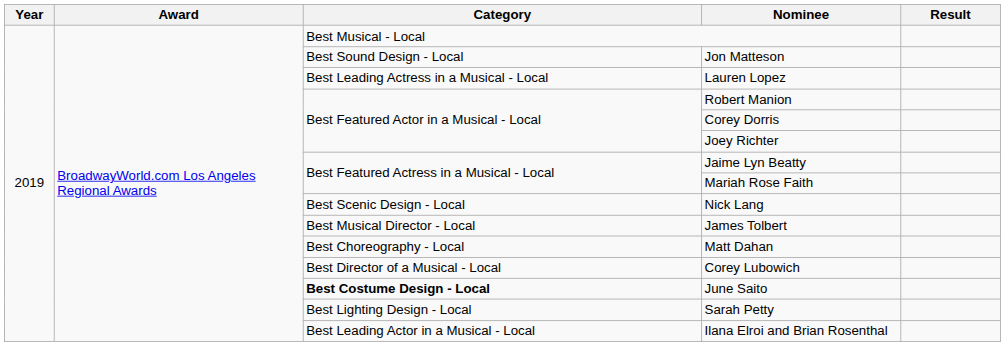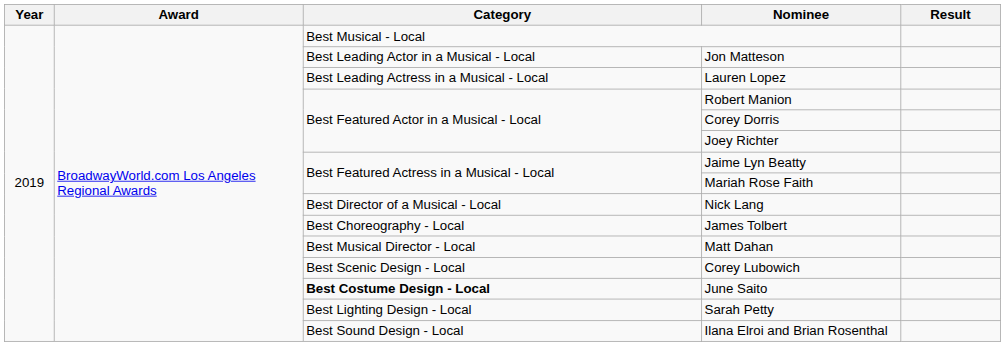 <table class="wikitable" style="width:95%;">
 <tr>
 <th style="width:5%;">Year</th>
 <th style="width:25%;">Award</th>
 <th style="width:40%;">Category</th>
 <th style="width:20%;">Nominee</th>
 <th style="width:10%;">Result</th>
 </tr>
 <tr>
 <td rowspan=15 style="text-align:center;">2019</td>
 <td rowspan=15><a href='#'>BroadwayWorld.com Los Angeles Regional Awards</a></td>
 <td colspan="2">Best Musical - Local</td>
 <td></td>
 </tr>
 <tr>
-<td>Best Sound Design - Local</td>
+<td>Best Leading Actor in a Musical - Local</td>
 <td>Jon Matteson</td>
 <td></td>
 </tr>
 <tr>
 <td>Best Leading Actress in a Musical - Local</td>
 <td>Lauren Lopez</td>
 <td></td>
 </tr>
 <tr>
 <td rowspan=3>Best Featured Actor in a Musical - Local</td>
 <td>Robert Manion</td>
 <td></td>
 </tr>
 <tr>
 <td>Corey Dorris</td>
 <td></td>
 </tr>
 <tr>
 <td>Joey Richter</td>
 <td></td>
 </tr>
 <tr>
 <td rowspan=2>Best Featured Actress in a Musical - Local</td>
 <td>Jaime Lyn Beatty</td>
 <td></td>
 </tr>
 <tr>
 <td>Mariah Rose Faith</td>
 <td></td>
 </tr>
 <tr>
-<td>Best Scenic Design - Local</td>
+<td>Best Director of a Musical - Local</td>
 <td>Nick Lang</td>
 <td></td>
 </tr>
 <tr>
-<td>Best Musical Director - Local</td>
+<td>Best Choreography - Local</td>
 <td>James Tolbert</td>
 <td></td>
 </tr>
 <tr>
-<td>Best Choreography - Local</td>
+<td>Best Musical Director - Local</td>
 <td>Matt Dahan</td>
 <td></td>
 </tr>
 <tr>
-<td>Best Director of a Musical - Local</td>
+<td>Best Scenic Design - Local</td>
 <td>Corey Lubowich</td>
 <td></td>
 </tr>
 <tr>
 <td><strong>Best Costume Design - Local</strong></td>
 <td>June Saito</td>
 <td></td>
 </tr>
 <tr>
 <td>Best Lighting Design - Local</td>
 <td>Sarah Petty</td>
 <td></td>
 </tr>
 <tr>
-<td>Best Leading Actor in a Musical - Local</td>
+<td>Best Sound Design - Local</td>
 <td>Ilana Elroi and Brian Rosenthal</td>
 <td></td>
 </tr>
 </table>
